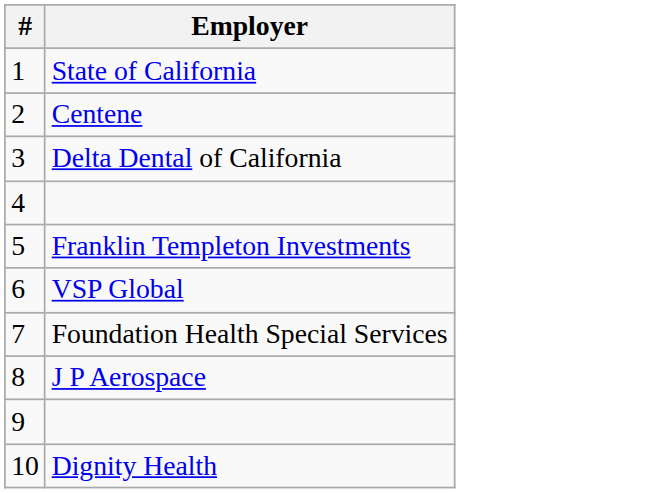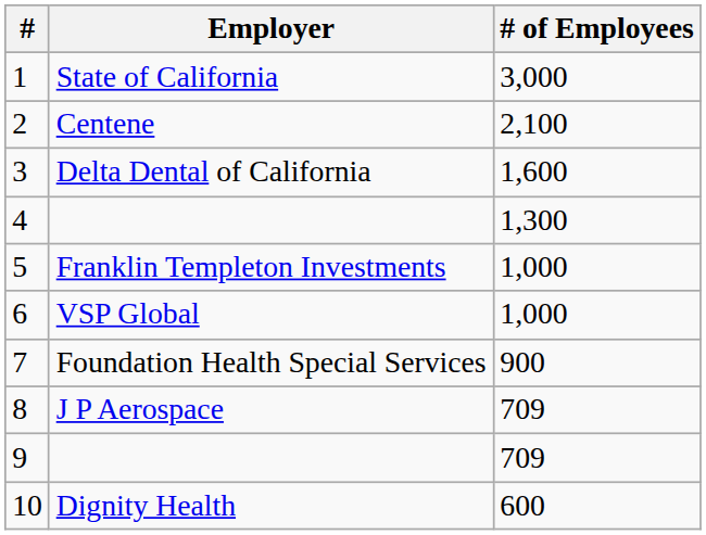 <table class="wikitable" border="1">
 <tr>
 <th>#</th>
 <th>Employer</th>
+<th># of Employees</th>
 </tr>
 <tr>
 <td>1</td>
 <td><a href='#'>State of California</a></td>
+<td>3,000</td>
 </tr>
 <tr>
 <td>2</td>
 <td><a href='#'>Centene</a></td>
+<td>2,100</td>
 </tr>
 <tr>
 <td>3</td>
 <td><a href='#'>Delta Dental</a> of California</td>
+<td>1,600</td>
 </tr>
 <tr>
 <td>4</td>
 <td></td>
+<td>1,300</td>
 </tr>
 <tr>
 <td>5</td>
 <td><a href='#'>Franklin Templeton Investments</a></td>
+<td>1,000</td>
 </tr>
 <tr>
 <td>6</td>
 <td><a href='#'>VSP Global</a></td>
+<td>1,000</td>
 </tr>
 <tr>
 <td>7</td>
 <td>Foundation Health Special Services</td>
+<td>900</td>
 </tr>
 <tr>
 <td>8</td>
 <td><a href='#'>J P Aerospace</a></td>
+<td>709</td>
 </tr>
 <tr>
 <td>9</td>
 <td></td>
+<td>709</td>
 </tr>
 <tr>
 <td>10</td>
 <td><a href='#'>Dignity Health</a></td>
+<td>600</td>
 </tr>
 </table>
